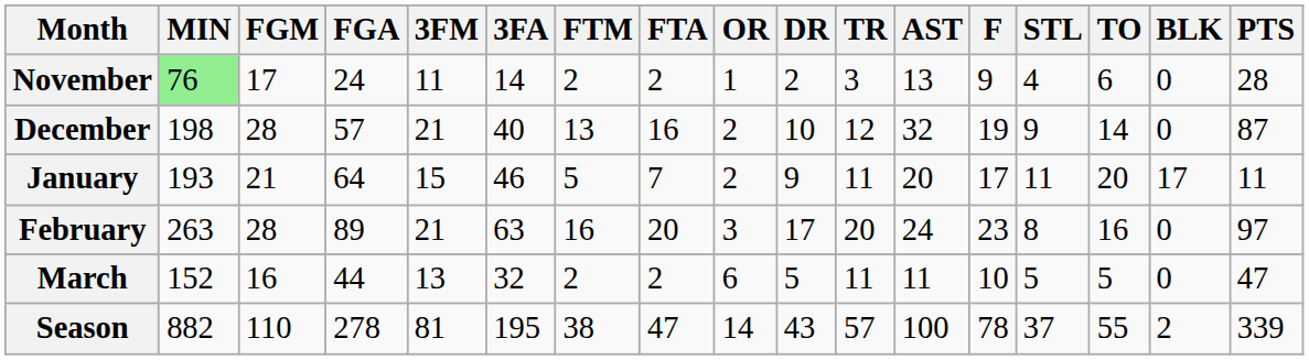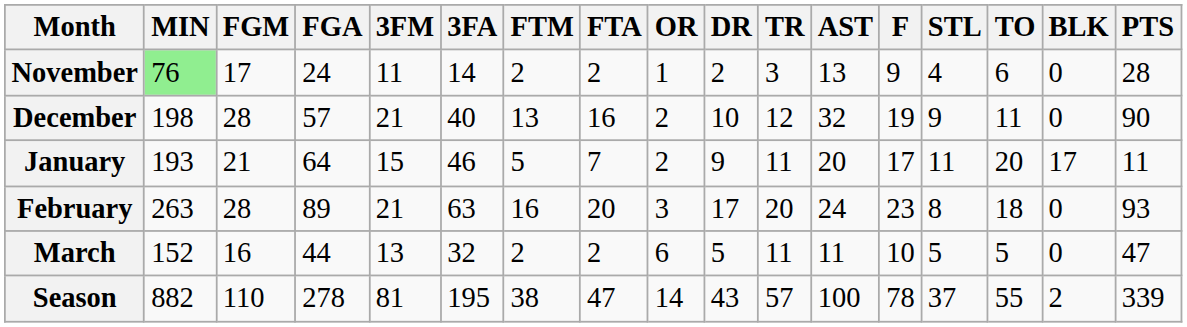 <table class="wikitable">
 <tr>
 <th>Month</th>
 <th>MIN</th>
 <th>FGM</th>
 <th>FGA</th>
 <th>3FM</th>
 <th>3FA</th>
 <th>FTM</th>
 <th>FTA</th>
 <th>OR</th>
 <th>DR</th>
 <th>TR</th>
 <th>AST</th>
 <th>F</th>
 <th>STL</th>
 <th>TO</th>
 <th>BLK</th>
 <th>PTS</th>
 </tr>
 <tr>
 <th>November</th>
 <td style="background: lightgreen;">76</td>
 <td>17</td>
 <td>24</td>
 <td>11</td>
 <td>14</td>
 <td>2</td>
 <td>2</td>
 <td>1</td>
 <td>2</td>
 <td>3</td>
 <td>13</td>
 <td>9</td>
 <td>4</td>
 <td>6</td>
 <td>0</td>
 <td>28</td>
 </tr>
 <tr>
 <th>December</th>
 <td>198</td>
 <td>28</td>
 <td>57</td>
 <td>21</td>
 <td>40</td>
 <td>13</td>
 <td>16</td>
 <td>2</td>
 <td>10</td>
 <td>12</td>
 <td>32</td>
 <td>19</td>
 <td>9</td>
-<td>14</td>
+<td>11</td>
 <td>0</td>
-<td>87</td>
+<td>90</td>
 </tr>
 <tr>
 <th>January</th>
 <td>193</td>
 <td>21</td>
 <td>64</td>
 <td>15</td>
 <td>46</td>
 <td>5</td>
 <td>7</td>
 <td>2</td>
 <td>9</td>
 <td>11</td>
 <td>20</td>
 <td>17</td>
 <td>11</td>
 <td>20</td>
 <td>17</td>
 <td>11</td>
 </tr>
 <tr>
 <th>February</th>
 <td>263</td>
 <td>28</td>
 <td>89</td>
 <td>21</td>
 <td>63</td>
 <td>16</td>
 <td>20</td>
 <td>3</td>
 <td>17</td>
 <td>20</td>
 <td>24</td>
 <td>23</td>
 <td>8</td>
-<td>16</td>
+<td>18</td>
 <td>0</td>
-<td>97</td>
+<td>93</td>
 </tr>
 <tr>
 <th>March</th>
 <td>152</td>
 <td>16</td>
 <td>44</td>
 <td>13</td>
 <td>32</td>
 <td>2</td>
 <td>2</td>
 <td>6</td>
 <td>5</td>
 <td>11</td>
 <td>11</td>
 <td>10</td>
 <td>5</td>
 <td>5</td>
 <td>0</td>
 <td>47</td>
 </tr>
 <tr>
 <th>Season</th>
 <td>882</td>
 <td>110</td>
 <td>278</td>
 <td>81</td>
 <td>195</td>
 <td>38</td>
 <td>47</td>
 <td>14</td>
 <td>43</td>
 <td>57</td>
 <td>100</td>
 <td>78</td>
 <td>37</td>
 <td>55</td>
 <td>2</td>
 <td>339</td>
 </tr>
 </table>
